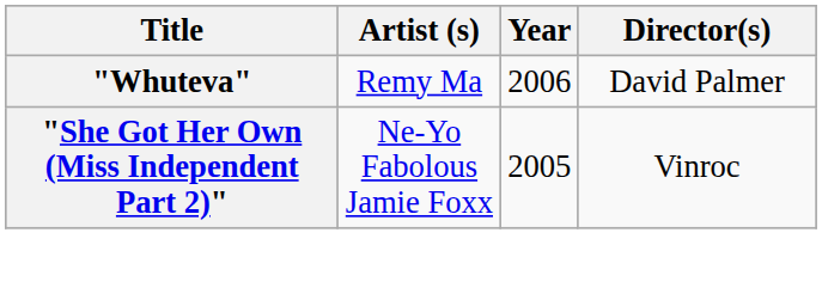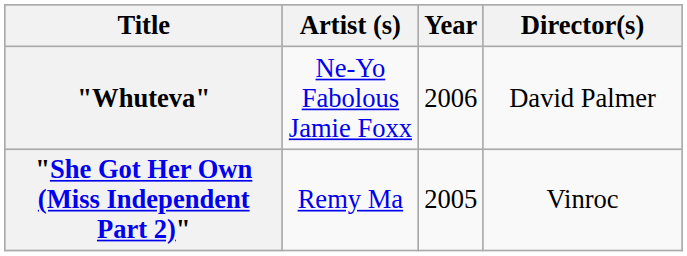 <table class="wikitable sortable plainrowheaders" style="text-align: center;">
 <tr>
 <th scope="col" style="width:10em;">Title</th>
 <th scope="col">Artist (s)</th>
 <th scope="col">Year</th>
 <th scope="col" style="width:7em;">Director(s)</th>
 </tr>
 <tr>
 <th scope="row">"Whuteva"</th>
-<td><a href='#'>Remy Ma</a></td>
+<td><a href='#'>Ne-Yo</a> <br> <a href='#'>Fabolous</a> <br> <a href='#'>Jamie Foxx</a></td>
 <td>2006</td>
 <td>David Palmer</td>
 </tr>
 <tr>
 <th scope="row">"<a href='#'>She Got Her Own (Miss Independent Part 2)</a>"</th>
-<td><a href='#'>Ne-Yo</a> <br> <a href='#'>Fabolous</a> <br> <a href='#'>Jamie Foxx</a></td>
+<td><a href='#'>Remy Ma</a></td>
 <td>2005</td>
 <td>Vinroc</td>
 </tr>
 </table>
